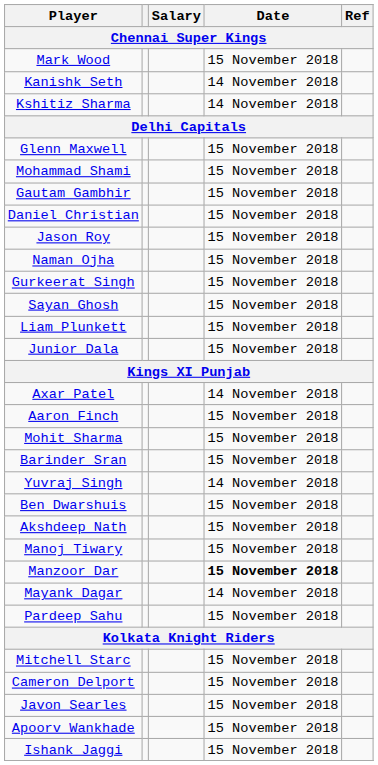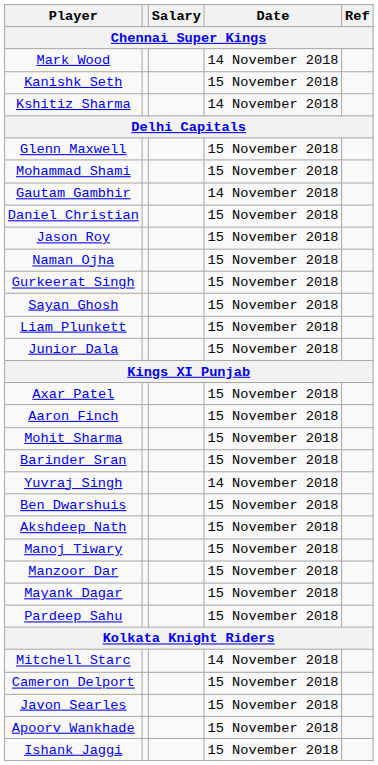 <table class="wikitable collapsible"  style="text-align:center">
 <tr>
 <th style="text-align:center;">Player</th>
 <th style="text-align:center;"></th>
 <th style="text-align:center;">Salary</th>
 <th>Date</th>
 <th style="text-align:center;">Ref</th>
 </tr>
 <tr>
 <th colspan="6"><strong><a href='#'>Chennai Super Kings</a></strong></th>
 </tr>
 <tr>
 <td><a href='#'>Mark Wood</a></td>
 <td></td>
 <td></td>
-<td>15 November 2018</td>
+<td>14 November 2018</td>
 <td></td>
 </tr>
 <tr>
 <td><a href='#'>Kanishk Seth</a></td>
 <td></td>
 <td></td>
-<td>14 November 2018</td>
+<td>15 November 2018</td>
 <td></td>
 </tr>
 <tr>
 <td><a href='#'>Kshitiz Sharma</a></td>
 <td></td>
 <td></td>
 <td>14 November 2018</td>
 <td></td>
 </tr>
 <tr>
 <th colspan="6"><strong><a href='#'>Delhi Capitals</a></strong></th>
 </tr>
 <tr>
 <td><a href='#'>Glenn Maxwell</a></td>
 <td></td>
 <td></td>
 <td>15 November 2018</td>
 <td></td>
 </tr>
 <tr>
 <td><a href='#'>Mohammad Shami</a></td>
 <td></td>
 <td></td>
 <td>15 November 2018</td>
 <td></td>
 </tr>
 <tr>
 <td><a href='#'>Gautam Gambhir</a></td>
 <td></td>
 <td></td>
-<td>15 November 2018</td>
+<td>14 November 2018</td>
 <td></td>
 </tr>
 <tr>
 <td><a href='#'>Daniel Christian</a></td>
 <td></td>
 <td></td>
 <td>15 November 2018</td>
 <td></td>
 </tr>
 <tr>
 <td><a href='#'>Jason Roy</a></td>
 <td></td>
 <td></td>
 <td>15 November 2018</td>
 <td></td>
 </tr>
 <tr>
 <td><a href='#'>Naman Ojha</a></td>
 <td></td>
 <td></td>
 <td>15 November 2018</td>
 <td></td>
 </tr>
 <tr>
 <td><a href='#'>Gurkeerat Singh</a></td>
 <td></td>
 <td></td>
 <td>15 November 2018</td>
 <td></td>
 </tr>
 <tr>
 <td><a href='#'>Sayan Ghosh</a></td>
 <td></td>
 <td></td>
 <td>15 November 2018</td>
 <td></td>
 </tr>
 <tr>
 <td><a href='#'>Liam Plunkett</a></td>
 <td></td>
 <td></td>
 <td>15 November 2018</td>
 <td></td>
 </tr>
 <tr>
 <td><a href='#'>Junior Dala</a></td>
 <td></td>
 <td></td>
 <td>15 November 2018</td>
 <td></td>
 </tr>
 <tr>
 <th colspan="6"><strong><a href='#'>Kings XI Punjab</a></strong></th>
 </tr>
 <tr>
 <td><a href='#'>Axar Patel</a></td>
 <td></td>
 <td></td>
-<td>14 November 2018</td>
+<td>15 November 2018</td>
 <td></td>
 </tr>
 <tr>
 <td><a href='#'>Aaron Finch</a></td>
 <td></td>
 <td></td>
 <td>15 November 2018</td>
 <td></td>
 </tr>
 <tr>
 <td><a href='#'>Mohit Sharma</a></td>
 <td></td>
 <td></td>
 <td>15 November 2018</td>
 <td></td>
 </tr>
 <tr>
 <td><a href='#'>Barinder Sran</a></td>
 <td></td>
 <td></td>
 <td>15 November 2018</td>
 <td></td>
 </tr>
 <tr>
 <td><a href='#'>Yuvraj Singh</a></td>
 <td></td>
 <td></td>
 <td>14 November 2018</td>
 <td></td>
 </tr>
 <tr>
 <td><a href='#'>Ben Dwarshuis</a></td>
 <td></td>
 <td></td>
 <td>15 November 2018</td>
 <td></td>
 </tr>
 <tr>
 <td><a href='#'>Akshdeep Nath</a></td>
 <td></td>
 <td></td>
 <td>15 November 2018</td>
 <td></td>
 </tr>
 <tr>
 <td><a href='#'>Manoj Tiwary</a></td>
 <td></td>
 <td></td>
 <td>15 November 2018</td>
 <td></td>
 </tr>
 <tr>
 <td><a href='#'>Manzoor Dar</a></td>
 <td></td>
 <td></td>
-<td><strong>15 November 2018</strong></td>
+<td>15 November 2018</td>
 <td></td>
 </tr>
 <tr>
 <td><a href='#'>Mayank Dagar</a></td>
 <td></td>
 <td></td>
-<td>14 November 2018</td>
+<td>15 November 2018</td>
 <td></td>
 </tr>
 <tr>
 <td><a href='#'>Pardeep Sahu</a></td>
 <td></td>
 <td></td>
 <td>15 November 2018</td>
 <td></td>
 </tr>
 <tr>
 <th colspan="6"><strong><a href='#'>Kolkata Knight Riders</a></strong></th>
 </tr>
 <tr>
 <td><a href='#'>Mitchell Starc</a></td>
 <td></td>
 <td></td>
-<td>15 November 2018</td>
+<td>14 November 2018</td>
 <td></td>
 </tr>
 <tr>
 <td><a href='#'>Cameron Delport</a></td>
 <td></td>
 <td></td>
 <td>15 November 2018</td>
 <td></td>
 </tr>
 <tr>
 <td><a href='#'>Javon Searles</a></td>
 <td></td>
 <td></td>
 <td>15 November 2018</td>
 <td></td>
 </tr>
 <tr>
 <td><a href='#'>Apoorv Wankhade</a></td>
 <td></td>
 <td></td>
 <td>15 November 2018</td>
 <td></td>
 </tr>
 <tr>
 <td><a href='#'>Ishank Jaggi</a></td>
 <td></td>
 <td></td>
 <td>15 November 2018</td>
 <td></td>
 </tr>
 <tr>
 </tr>
 </table>
